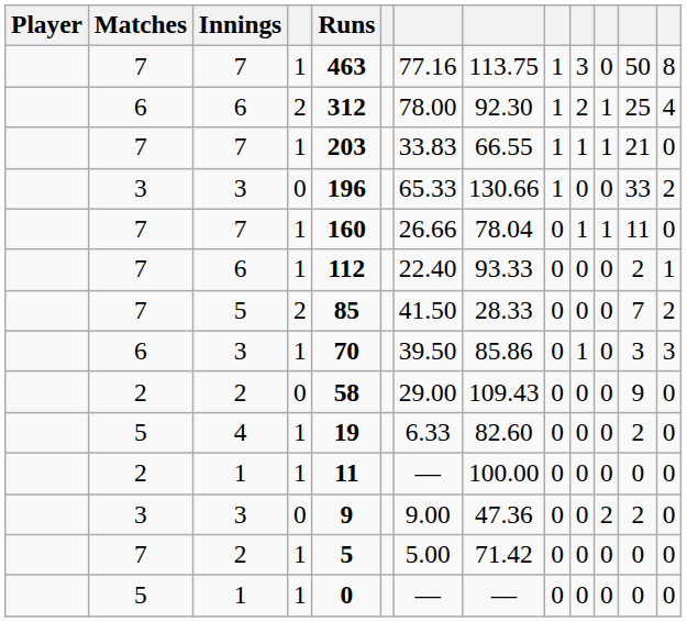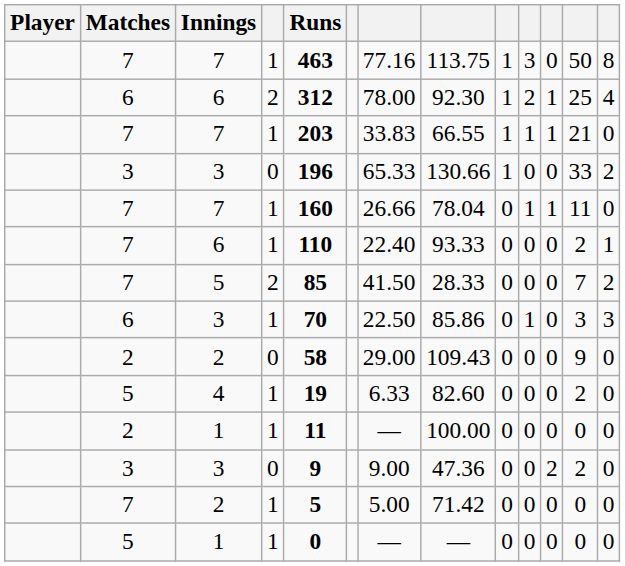 <table class="wikitable sortable" style="text-align:center">
 <tr>
 <th>Player</th>
 <th>Matches</th>
 <th>Innings</th>
 <th></th>
 <th>Runs</th>
 <th></th>
 <th></th>
 <th></th>
 <th></th>
 <th></th>
 <th></th>
 <th></th>
 <th></th>
 </tr>
 <tr>
 <td align="left"></td>
 <td>7</td>
 <td>7</td>
 <td>1</td>
 <td><strong>463</strong></td>
 <td></td>
 <td>77.16</td>
 <td>113.75</td>
 <td>1</td>
 <td>3</td>
 <td>0</td>
 <td>50</td>
 <td>8</td>
 </tr>
 <tr>
 <td align="left"></td>
 <td>6</td>
 <td>6</td>
 <td>2</td>
 <td><strong>312</strong></td>
 <td></td>
 <td>78.00</td>
 <td>92.30</td>
 <td>1</td>
 <td>2</td>
 <td>1</td>
 <td>25</td>
 <td>4</td>
 </tr>
 <tr>
 <td align="left"></td>
 <td>7</td>
 <td>7</td>
 <td>1</td>
 <td><strong>203</strong></td>
 <td></td>
 <td>33.83</td>
 <td>66.55</td>
 <td>1</td>
 <td>1</td>
 <td>1</td>
 <td>21</td>
 <td>0</td>
 </tr>
 <tr>
 <td align="left"></td>
 <td>3</td>
 <td>3</td>
 <td>0</td>
 <td><strong>196</strong></td>
 <td></td>
 <td>65.33</td>
 <td>130.66</td>
 <td>1</td>
 <td>0</td>
 <td>0</td>
 <td>33</td>
 <td>2</td>
 </tr>
 <tr>
 <td align="left"></td>
 <td>7</td>
 <td>7</td>
 <td>1</td>
 <td><strong>160</strong></td>
 <td></td>
 <td>26.66</td>
 <td>78.04</td>
 <td>0</td>
 <td>1</td>
 <td>1</td>
 <td>11</td>
 <td>0</td>
 </tr>
 <tr>
 <td align="left"></td>
 <td>7</td>
 <td>6</td>
 <td>1</td>
-<td><strong>112</strong></td>
+<td><strong>110</strong></td>
 <td></td>
 <td>22.40</td>
 <td>93.33</td>
 <td>0</td>
 <td>0</td>
 <td>0</td>
 <td>2</td>
 <td>1</td>
 </tr>
 <tr>
 <td align="left"></td>
 <td>7</td>
 <td>5</td>
 <td>2</td>
 <td><strong>85</strong></td>
 <td></td>
 <td>41.50</td>
 <td>28.33</td>
 <td>0</td>
 <td>0</td>
 <td>0</td>
 <td>7</td>
 <td>2</td>
 </tr>
 <tr>
 <td align="left"></td>
 <td>6</td>
 <td>3</td>
 <td>1</td>
 <td><strong>70</strong></td>
 <td></td>
-<td>39.50</td>
+<td>22.50</td>
 <td>85.86</td>
 <td>0</td>
 <td>1</td>
 <td>0</td>
 <td>3</td>
 <td>3</td>
 </tr>
 <tr>
 <td align="left"></td>
 <td>2</td>
 <td>2</td>
 <td>0</td>
 <td><strong>58</strong></td>
 <td></td>
 <td>29.00</td>
 <td>109.43</td>
 <td>0</td>
 <td>0</td>
 <td>0</td>
 <td>9</td>
 <td>0</td>
 </tr>
 <tr>
 <td align="left"></td>
 <td>5</td>
 <td>4</td>
 <td>1</td>
 <td><strong>19</strong></td>
 <td></td>
 <td>6.33</td>
 <td>82.60</td>
 <td>0</td>
 <td>0</td>
 <td>0</td>
 <td>2</td>
 <td>0</td>
 </tr>
 <tr>
 <td align="left"></td>
 <td>2</td>
 <td>1</td>
 <td>1</td>
 <td><strong>11</strong></td>
 <td></td>
 <td>—</td>
 <td>100.00</td>
 <td>0</td>
 <td>0</td>
 <td>0</td>
 <td>0</td>
 <td>0</td>
 </tr>
 <tr>
 <td align="left"></td>
 <td>3</td>
 <td>3</td>
 <td>0</td>
 <td><strong>9</strong></td>
 <td></td>
 <td>9.00</td>
 <td>47.36</td>
 <td>0</td>
 <td>0</td>
 <td>2</td>
 <td>2</td>
 <td>0</td>
 </tr>
 <tr>
 <td align="left"></td>
 <td>7</td>
 <td>2</td>
 <td>1</td>
 <td><strong>5</strong></td>
 <td></td>
 <td>5.00</td>
 <td>71.42</td>
 <td>0</td>
 <td>0</td>
 <td>0</td>
 <td>0</td>
 <td>0</td>
 </tr>
 <tr>
 <td align="left"></td>
 <td>5</td>
 <td>1</td>
 <td>1</td>
 <td><strong>0</strong></td>
 <td></td>
 <td>—</td>
 <td>—</td>
 <td>0</td>
 <td>0</td>
 <td>0</td>
 <td>0</td>
 <td>0</td>
 </tr>
 </table>
